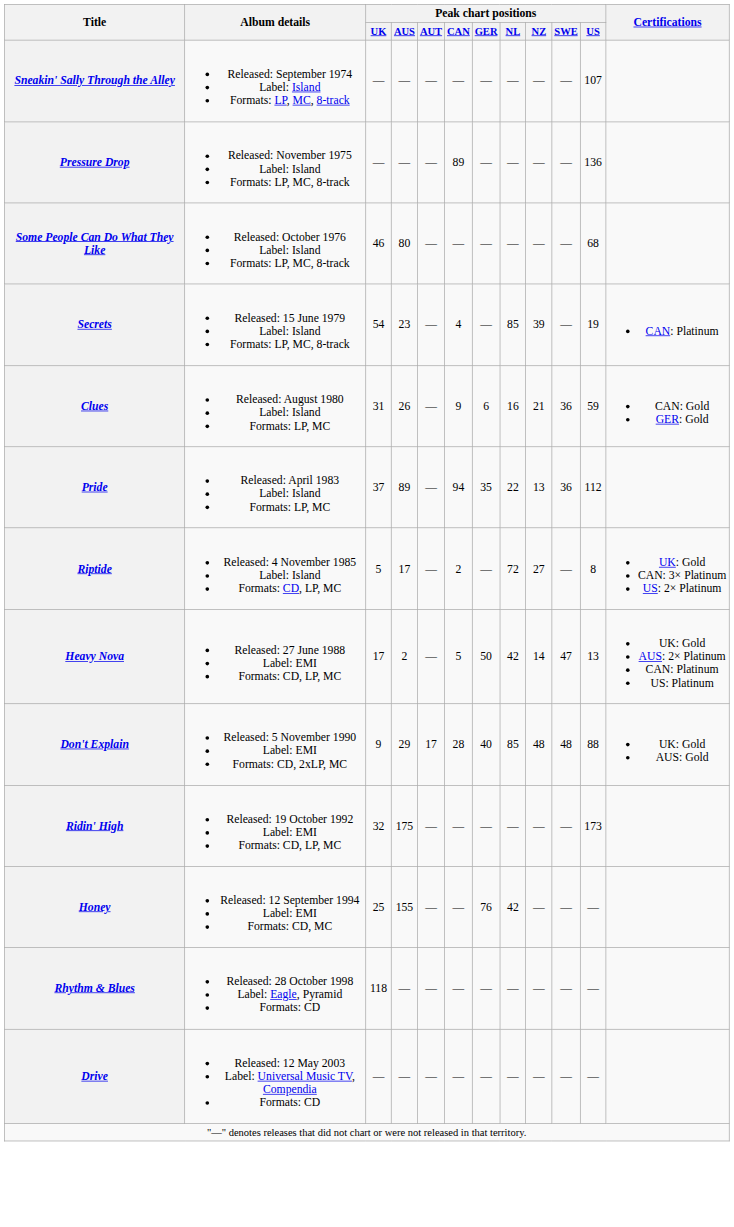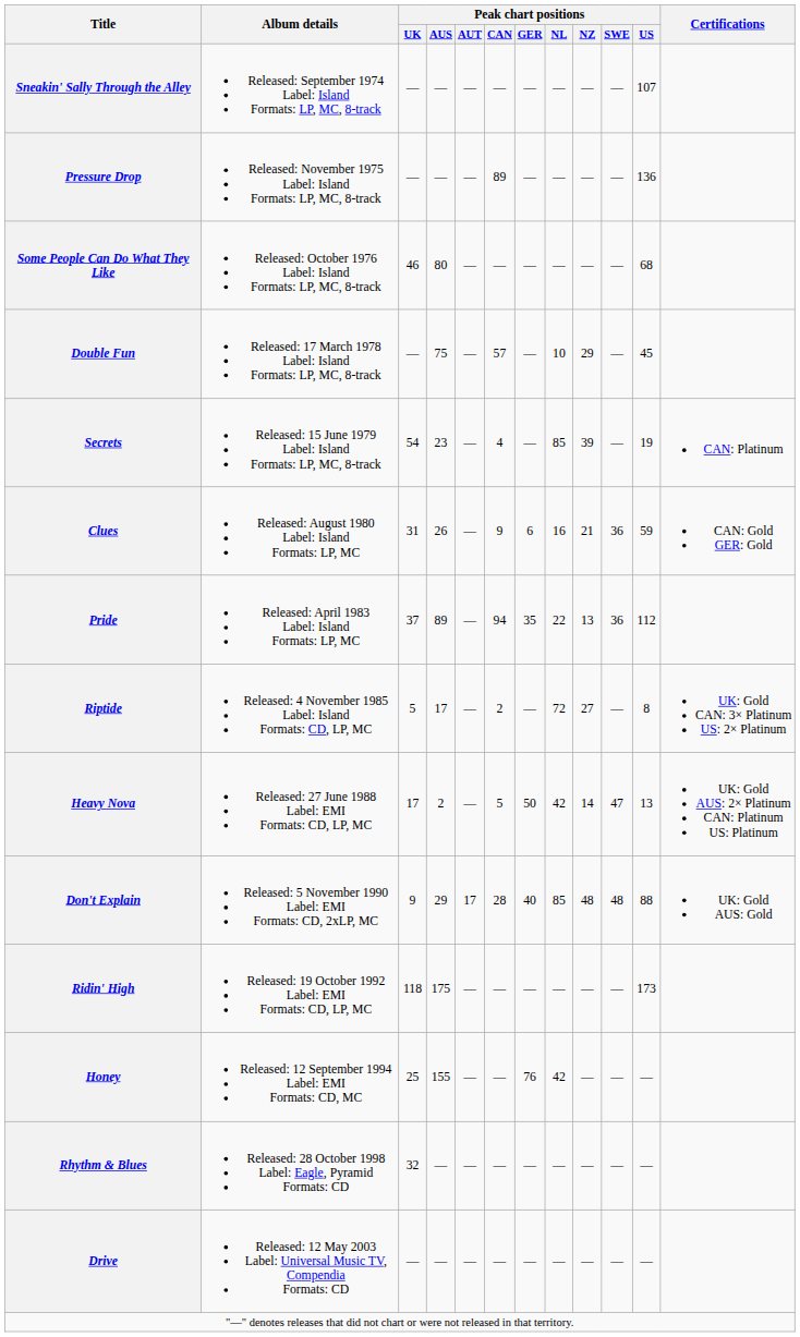 <table class="wikitable plainrowheaders" style="text-align:center;">
 <tr>
 <th rowspan="2" scope="col" style="width:15em;">Title</th>
 <th rowspan="2" scope="col" style="width:15em;">Album details</th>
 <th colspan="9">Peak chart positions</th>
 <th rowspan="2"><a href='#'>Certifications</a></th>
 </tr>
 <tr>
 <th scope="col" style="width:2em;font-size:90%;"><a href='#'>UK</a><br></th>
 <th scope="col" style="width:2em;font-size:90%;"><a href='#'>AUS</a><br></th>
 <th scope="col" style="width:2em;font-size:90%;"><a href='#'>AUT</a><br></th>
 <th scope="col" style="width:2em;font-size:90%;"><a href='#'>CAN</a><br></th>
 <th scope="col" style="width:2em;font-size:90%;"><a href='#'>GER</a><br></th>
 <th scope="col" style="width:2em;font-size:90%;"><a href='#'>NL</a><br></th>
 <th scope="col" style="width:2em;font-size:90%;"><a href='#'>NZ</a><br></th>
 <th scope="col" style="width:2em;font-size:90%;"><a href='#'>SWE</a><br></th>
 <th scope="col" style="width:2em;font-size:90%;"><a href='#'>US</a><br></th>
 </tr>
 <tr>
 <th scope="row"><em><a href='#'>Sneakin' Sally Through the Alley</a></em></th>
 <td><br><ul><li>Released: September 1974</li><li>Label: <a href='#'>Island</a></li><li>Formats: <a href='#'>LP</a>, <a href='#'>MC</a>, <a href='#'>8-track</a></li></ul></td>
 <td>—</td>
 <td>—</td>
 <td>—</td>
 <td>—</td>
 <td>—</td>
 <td>—</td>
 <td>—</td>
 <td>—</td>
 <td>107</td>
 <td></td>
 </tr>
 <tr>
 <th scope="row"><em><a href='#'>Pressure Drop</a></em></th>
 <td><br><ul><li>Released: November 1975</li><li>Label: Island</li><li>Formats: LP, MC, 8-track</li></ul></td>
 <td>—</td>
 <td>—</td>
 <td>—</td>
 <td>89</td>
 <td>—</td>
 <td>—</td>
 <td>—</td>
 <td>—</td>
 <td>136</td>
 <td></td>
 </tr>
 <tr>
 <th scope="row"><em><a href='#'>Some People Can Do What They Like</a></em></th>
 <td><br><ul><li>Released: October 1976</li><li>Label: Island</li><li>Formats: LP, MC, 8-track</li></ul></td>
 <td>46</td>
 <td>80</td>
 <td>—</td>
 <td>—</td>
 <td>—</td>
 <td>—</td>
 <td>—</td>
 <td>—</td>
 <td>68</td>
+<td></td>
+</tr>
+<tr>
+<th scope="row"><em><a href='#'>Double Fun</a></em></th>
+<td><br><ul><li>Released: 17 March 1978</li><li>Label: Island</li><li>Formats: LP, MC, 8-track</li></ul></td>
+<td>—</td>
+<td>75</td>
+<td>—</td>
+<td>57</td>
+<td>—</td>
+<td>10</td>
+<td>29</td>
+<td>—</td>
+<td>45</td>
 <td></td>
 </tr>
 <tr>
 <th scope="row"><em><a href='#'>Secrets</a></em></th>
 <td><br><ul><li>Released: 15 June 1979</li><li>Label: Island</li><li>Formats: LP, MC, 8-track</li></ul></td>
 <td>54</td>
 <td>23</td>
 <td>—</td>
 <td>4</td>
 <td>—</td>
 <td>85</td>
 <td>39</td>
 <td>—</td>
 <td>19</td>
 <td><br><ul><li><a href='#'>CAN</a>: Platinum</li></ul></td>
 </tr>
 <tr>
 <th scope="row"><em><a href='#'>Clues</a></em></th>
 <td><br><ul><li>Released: August 1980</li><li>Label: Island</li><li>Formats: LP, MC</li></ul></td>
 <td>31</td>
 <td>26</td>
 <td>—</td>
 <td>9</td>
 <td>6</td>
 <td>16</td>
 <td>21</td>
 <td>36</td>
 <td>59</td>
 <td><br><ul><li>CAN: Gold</li><li><a href='#'>GER</a>: Gold</li></ul></td>
 </tr>
 <tr>
 <th scope="row"><em><a href='#'>Pride</a></em></th>
 <td><br><ul><li>Released: April 1983</li><li>Label: Island</li><li>Formats: LP, MC</li></ul></td>
 <td>37</td>
 <td>89</td>
 <td>—</td>
 <td>94</td>
 <td>35</td>
 <td>22</td>
 <td>13</td>
 <td>36</td>
 <td>112</td>
 <td></td>
 </tr>
 <tr>
 <th scope="row"><em><a href='#'>Riptide</a></em></th>
 <td><br><ul><li>Released: 4 November 1985</li><li>Label: Island</li><li>Formats: <a href='#'>CD</a>, LP, MC</li></ul></td>
 <td>5</td>
 <td>17</td>
 <td>—</td>
 <td>2</td>
 <td>—</td>
 <td>72</td>
 <td>27</td>
 <td>—</td>
 <td>8</td>
 <td><br><ul><li><a href='#'>UK</a>: Gold</li><li>CAN: 3× Platinum</li><li><a href='#'>US</a>: 2× Platinum</li></ul></td>
 </tr>
 <tr>
 <th scope="row"><em><a href='#'>Heavy Nova</a></em></th>
 <td><br><ul><li>Released: 27 June 1988</li><li>Label: EMI</li><li>Formats: CD, LP, MC</li></ul></td>
 <td>17</td>
 <td>2</td>
 <td>—</td>
 <td>5</td>
 <td>50</td>
 <td>42</td>
 <td>14</td>
 <td>47</td>
 <td>13</td>
 <td><br><ul><li>UK: Gold</li><li><a href='#'>AUS</a>: 2× Platinum</li><li>CAN: Platinum</li><li>US: Platinum</li></ul></td>
 </tr>
 <tr>
 <th scope="row"><em><a href='#'>Don't Explain</a></em></th>
 <td><br><ul><li>Released: 5 November 1990</li><li>Label: EMI</li><li>Formats: CD, 2xLP, MC</li></ul></td>
 <td>9</td>
 <td>29</td>
 <td>17</td>
 <td>28</td>
 <td>40</td>
 <td>85</td>
 <td>48</td>
 <td>48</td>
 <td>88</td>
 <td><br><ul><li>UK: Gold</li><li>AUS: Gold</li></ul></td>
 </tr>
 <tr>
 <th scope="row"><em><a href='#'>Ridin' High</a></em></th>
 <td><br><ul><li>Released: 19 October 1992</li><li>Label: EMI</li><li>Formats: CD, LP, MC</li></ul></td>
-<td>32</td>
+<td>118</td>
 <td>175</td>
 <td>—</td>
 <td>—</td>
 <td>—</td>
 <td>—</td>
 <td>—</td>
 <td>—</td>
 <td>173</td>
 <td></td>
 </tr>
 <tr>
 <th scope="row"><em><a href='#'>Honey</a></em></th>
 <td><br><ul><li>Released: 12 September 1994</li><li>Label: EMI</li><li>Formats: CD, MC</li></ul></td>
 <td>25</td>
 <td>155</td>
 <td>—</td>
 <td>—</td>
 <td>76</td>
 <td>42</td>
 <td>—</td>
 <td>—</td>
 <td>—</td>
 <td></td>
 </tr>
 <tr>
 <th scope="row"><em><a href='#'>Rhythm & Blues</a></em></th>
 <td><br><ul><li>Released: 28 October 1998</li><li>Label: <a href='#'>Eagle</a>, Pyramid</li><li>Formats: CD</li></ul></td>
-<td>118</td>
+<td>32</td>
 <td>—</td>
 <td>—</td>
 <td>—</td>
 <td>—</td>
 <td>—</td>
 <td>—</td>
 <td>—</td>
 <td>—</td>
 <td></td>
 </tr>
 <tr>
 <th scope="row"><em><a href='#'>Drive</a></em></th>
 <td><br><ul><li>Released: 12 May 2003</li><li>Label: <a href='#'>Universal Music TV</a>, <a href='#'>Compendia</a></li><li>Formats: CD</li></ul></td>
 <td>—</td>
 <td>—</td>
 <td>—</td>
 <td>—</td>
 <td>—</td>
 <td>—</td>
 <td>—</td>
 <td>—</td>
 <td>—</td>
 <td></td>
 </tr>
 <tr>
 <td colspan="12" style="font-size:90%">"—" denotes releases that did not chart or were not released in that territory.</td>
 </tr>
 </table>
